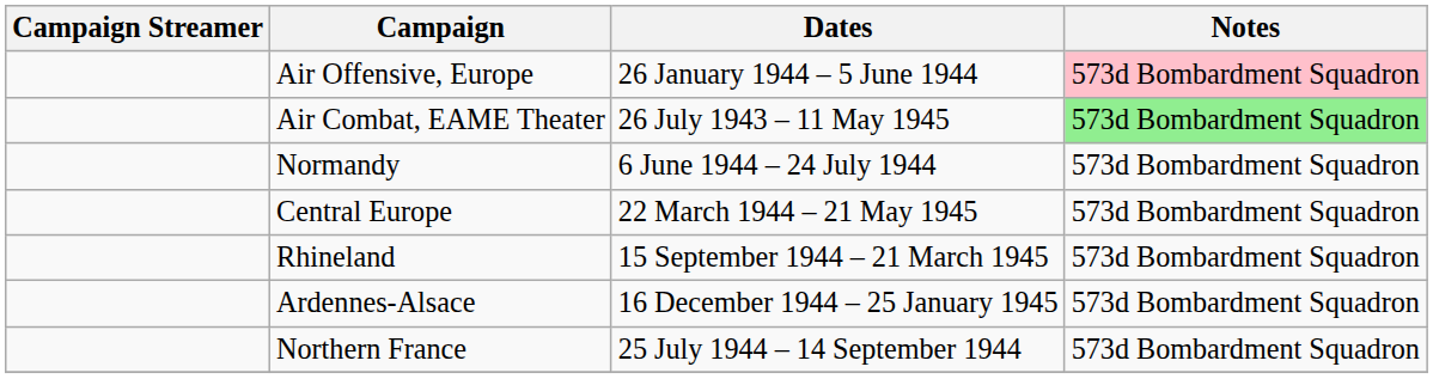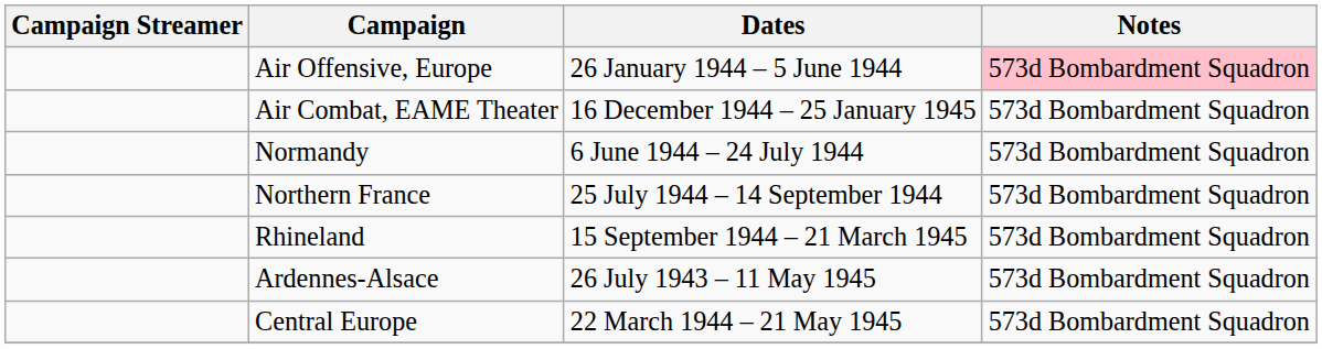 <table class="wikitable">
 <tr style="background:#efefef;">
 <th>Campaign Streamer</th>
 <th>Campaign</th>
 <th>Dates</th>
 <th>Notes</th>
 </tr>
 <tr>
 <td></td>
 <td>Air Offensive, Europe</td>
 <td>26 January 1944 – 5 June 1944</td>
 <td style="background: pink;">573d Bombardment Squadron</td>
 </tr>
 <tr>
 <td></td>
 <td>Air Combat, EAME Theater</td>
-<td>26 July 1943 – 11 May 1945</td>
-<td style="background: lightgreen;">573d Bombardment Squadron</td>
+<td>16 December 1944 – 25 January 1945</td>
+<td>573d Bombardment Squadron</td>
 </tr>
 <tr>
 <td></td>
 <td>Normandy</td>
 <td>6 June 1944 – 24 July 1944</td>
 <td>573d Bombardment Squadron</td>
 </tr>
 <tr>
 <td></td>
-<td>Central Europe</td>
-<td>22 March 1944 – 21 May 1945</td>
+<td>Northern France</td>
+<td>25 July 1944 – 14 September 1944</td>
 <td>573d Bombardment Squadron</td>
 </tr>
 <tr>
 <td></td>
 <td>Rhineland</td>
 <td>15 September 1944 – 21 March 1945</td>
 <td>573d Bombardment Squadron</td>
 </tr>
 <tr>
 <td></td>
 <td>Ardennes-Alsace</td>
-<td>16 December 1944 – 25 January 1945</td>
+<td>26 July 1943 – 11 May 1945</td>
 <td>573d Bombardment Squadron</td>
 </tr>
 <tr>
 <td></td>
-<td>Northern France</td>
-<td>25 July 1944 – 14 September 1944</td>
+<td>Central Europe</td>
+<td>22 March 1944 – 21 May 1945</td>
 <td>573d Bombardment Squadron</td>
 </tr>
 <tr>
 </tr>
 </table>
